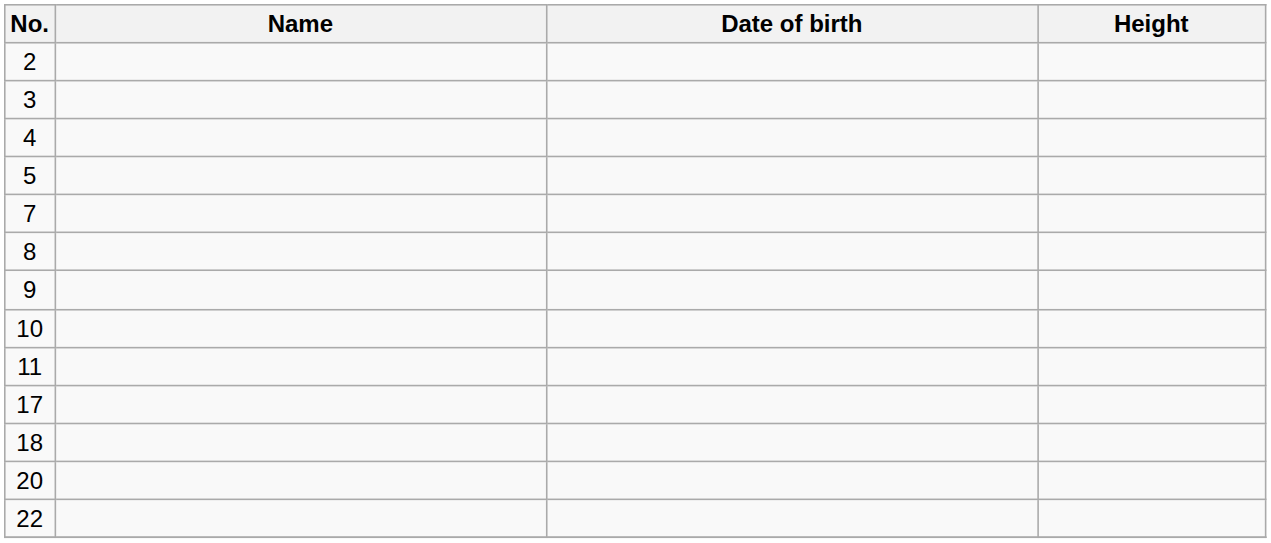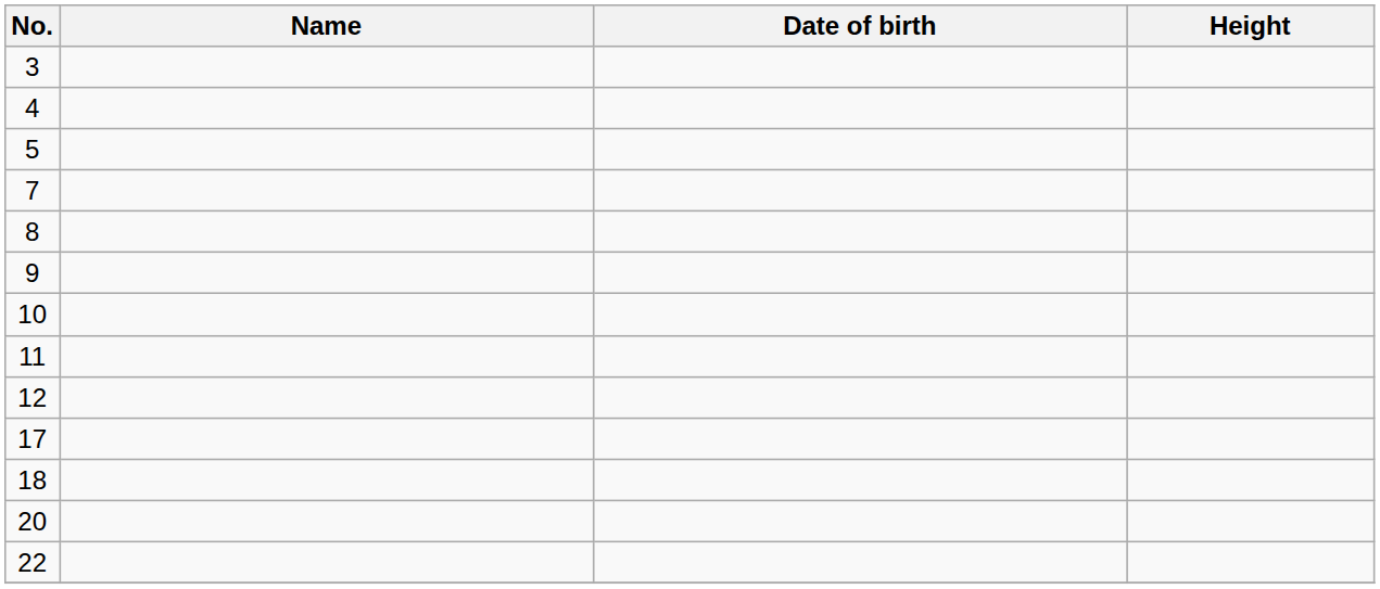 <table class="wikitable sortable" style="font-size:95%; text-align:center;">
 <tr>
 <th>No.</th>
 <th style="width:20em">Name</th>
 <th style="width:20em">Date of birth</th>
 <th style="width:9em">Height</th>
-</tr>
-<tr>
-<td>2</td>
-<td align=left> </td>
-<td align=right></td>
-<td></td>
 </tr>
 <tr>
 <td>3</td>
 <td align=left> </td>
 <td align=right></td>
 <td></td>
 </tr>
 <tr>
 <td>4</td>
 <td align=left> </td>
 <td align=right></td>
 <td></td>
 </tr>
 <tr>
 <td>5</td>
 <td align=left> </td>
 <td align=right></td>
 <td></td>
 </tr>
 <tr>
 <td>7</td>
 <td align=left> </td>
 <td align=right></td>
 <td></td>
 </tr>
 <tr>
 <td>8</td>
 <td align=left> </td>
 <td align=right></td>
 <td></td>
 </tr>
 <tr>
 <td>9</td>
 <td align=left> </td>
 <td align=right></td>
 <td></td>
 </tr>
 <tr>
 <td>10</td>
 <td align=left> </td>
 <td align=right></td>
 <td></td>
 </tr>
 <tr>
 <td>11</td>
 <td align=left> </td>
 <td align=right></td>
 <td></td>
 </tr>
 <tr>
+<td>12</td>
+<td align=left> </td>
+<td align=right></td>
+<td></td>
+</tr>
+<tr>
 <td>17</td>
 <td align=left> </td>
 <td align=right></td>
 <td></td>
 </tr>
 <tr>
 <td>18</td>
 <td align=left> </td>
 <td align=right></td>
 <td></td>
 </tr>
 <tr>
 <td>20</td>
 <td align=left> </td>
 <td align=right></td>
 <td></td>
 </tr>
 <tr>
 <td>22</td>
 <td align=left> </td>
 <td align=right></td>
 <td></td>
 </tr>
 <tr>
 </tr>
 </table>
